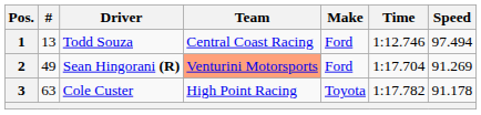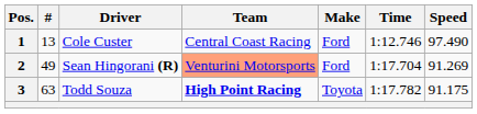 <table class="wikitable" style="font-size:95%">
 <tr>
 <th>Pos.</th>
 <th>#</th>
 <th>Driver</th>
 <th>Team</th>
 <th>Make</th>
 <th>Time</th>
 <th>Speed</th>
 </tr>
 <tr>
 <th>1</th>
 <td>13</td>
-<td><a href='#'>Todd Souza</a></td>
+<td><a href='#'>Cole Custer</a></td>
 <td><a href='#'>Central Coast Racing</a></td>
 <td><a href='#'>Ford</a></td>
 <td>1:12.746</td>
-<td>97.494</td>
+<td>97.490</td>
 </tr>
 <tr>
 <th>2</th>
 <td>49</td>
 <td><a href='#'>Sean Hingorani</a> <strong>(R)</strong></td>
 <td style="background: lightsalmon;"><a href='#'>Venturini Motorsports</a></td>
 <td><a href='#'>Ford</a></td>
 <td>1:17.704</td>
 <td>91.269</td>
 </tr>
 <tr>
 <th>3</th>
 <td>63</td>
-<td><a href='#'>Cole Custer</a></td>
-<td><a href='#'>High Point Racing</a></td>
+<td><a href='#'>Todd Souza</a></td>
+<td><strong><a href='#'>High Point Racing</a></strong></td>
 <td><a href='#'>Toyota</a></td>
 <td>1:17.782</td>
-<td>91.178</td>
+<td>91.175</td>
 </tr>
 <tr>
 <th colspan="7"></th>
 </tr>
 </table>
